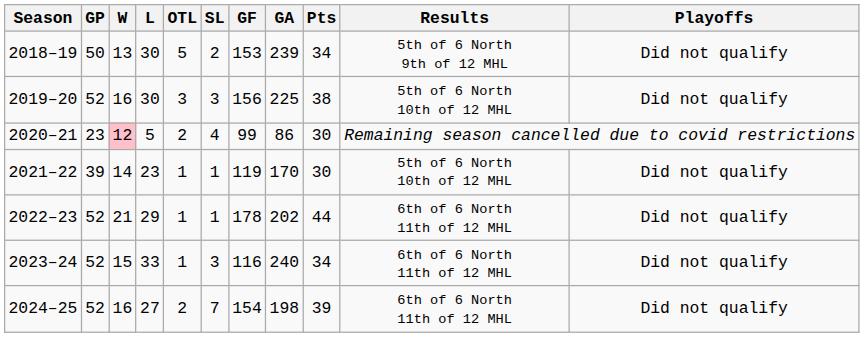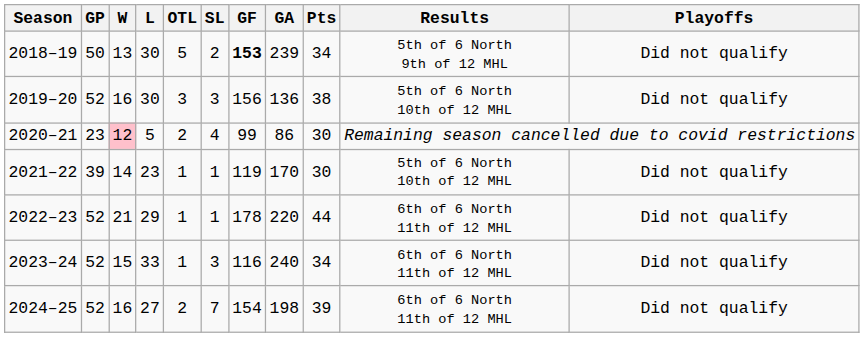 <table class="wikitable" style="text-align:center">
 <tr>
 <th>Season</th>
 <th>GP</th>
 <th>W</th>
 <th>L</th>
 <th>OTL</th>
 <th>SL</th>
 <th>GF</th>
 <th>GA</th>
 <th>Pts</th>
 <th>Results</th>
 <th>Playoffs</th>
 </tr>
 <tr>
 <td>2018–19</td>
 <td>50</td>
 <td>13</td>
 <td>30</td>
 <td>5</td>
 <td>2</td>
-<td>153</td>
+<td><strong>153</strong></td>
 <td>239</td>
 <td>34</td>
 <td><small>5th of 6 North<br>9th of 12 MHL</small></td>
 <td>Did not qualify</td>
 </tr>
 <tr>
 <td>2019–20</td>
 <td>52</td>
 <td>16</td>
 <td>30</td>
 <td>3</td>
 <td>3</td>
 <td>156</td>
-<td>225</td>
+<td>136</td>
 <td>38</td>
 <td><small>5th of 6 North<br>10th of 12 MHL</small></td>
 <td>Did not qualify</td>
 </tr>
 <tr>
 <td>2020–21</td>
 <td>23</td>
 <td style="background: pink;">12</td>
 <td>5</td>
 <td>2</td>
 <td>4</td>
 <td>99</td>
 <td>86</td>
 <td>30</td>
 <td colspan=2><em>Remaining season cancelled due to covid restrictions</em></td>
 </tr>
 <tr>
 <td>2021–22</td>
 <td>39</td>
 <td>14</td>
 <td>23</td>
 <td>1</td>
 <td>1</td>
 <td>119</td>
 <td>170</td>
 <td>30</td>
 <td><small>5th of 6 North<br>10th of 12 MHL</small></td>
 <td>Did not qualify</td>
 </tr>
 <tr>
 <td>2022–23</td>
 <td>52</td>
 <td>21</td>
 <td>29</td>
 <td>1</td>
 <td>1</td>
 <td>178</td>
-<td>202</td>
+<td>220</td>
 <td>44</td>
 <td><small>6th of 6 North<br>11th of 12 MHL</small></td>
 <td>Did not qualify</td>
 </tr>
 <tr>
 <td>2023–24</td>
 <td>52</td>
 <td>15</td>
 <td>33</td>
 <td>1</td>
 <td>3</td>
 <td>116</td>
 <td>240</td>
 <td>34</td>
 <td><small>6th of 6 North<br>11th of 12 MHL</small></td>
 <td>Did not qualify</td>
 </tr>
 <tr>
 <td>2024–25</td>
 <td>52</td>
 <td>16</td>
 <td>27</td>
 <td>2</td>
 <td>7</td>
 <td>154</td>
 <td>198</td>
 <td>39</td>
 <td><small>6th of 6 North<br>11th of 12 MHL</small></td>
 <td>Did not qualify</td>
 </tr>
 </table>
